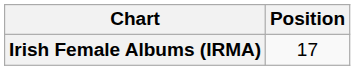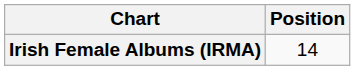 <table class="wikitable plainrowheaders" style="text-align:center">
 <tr>
 <th>Chart</th>
 <th>Position</th>
 </tr>
 <tr>
 <th scope="row">Irish Female Albums (IRMA)</th>
-<td>17</td>
+<td>14</td>
 </tr>
 </table>
